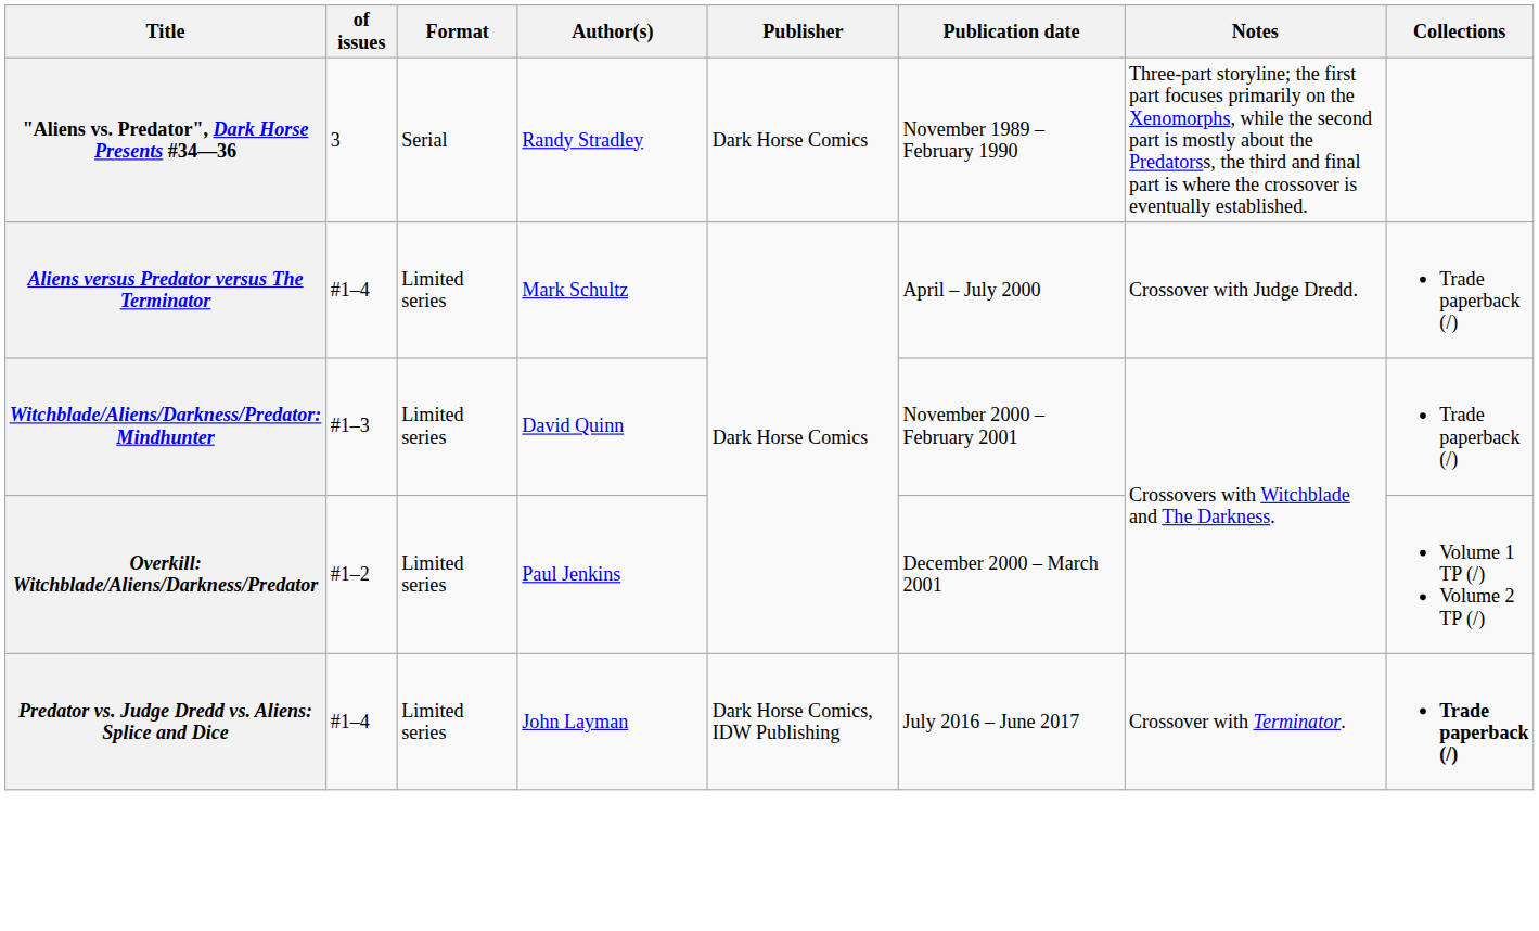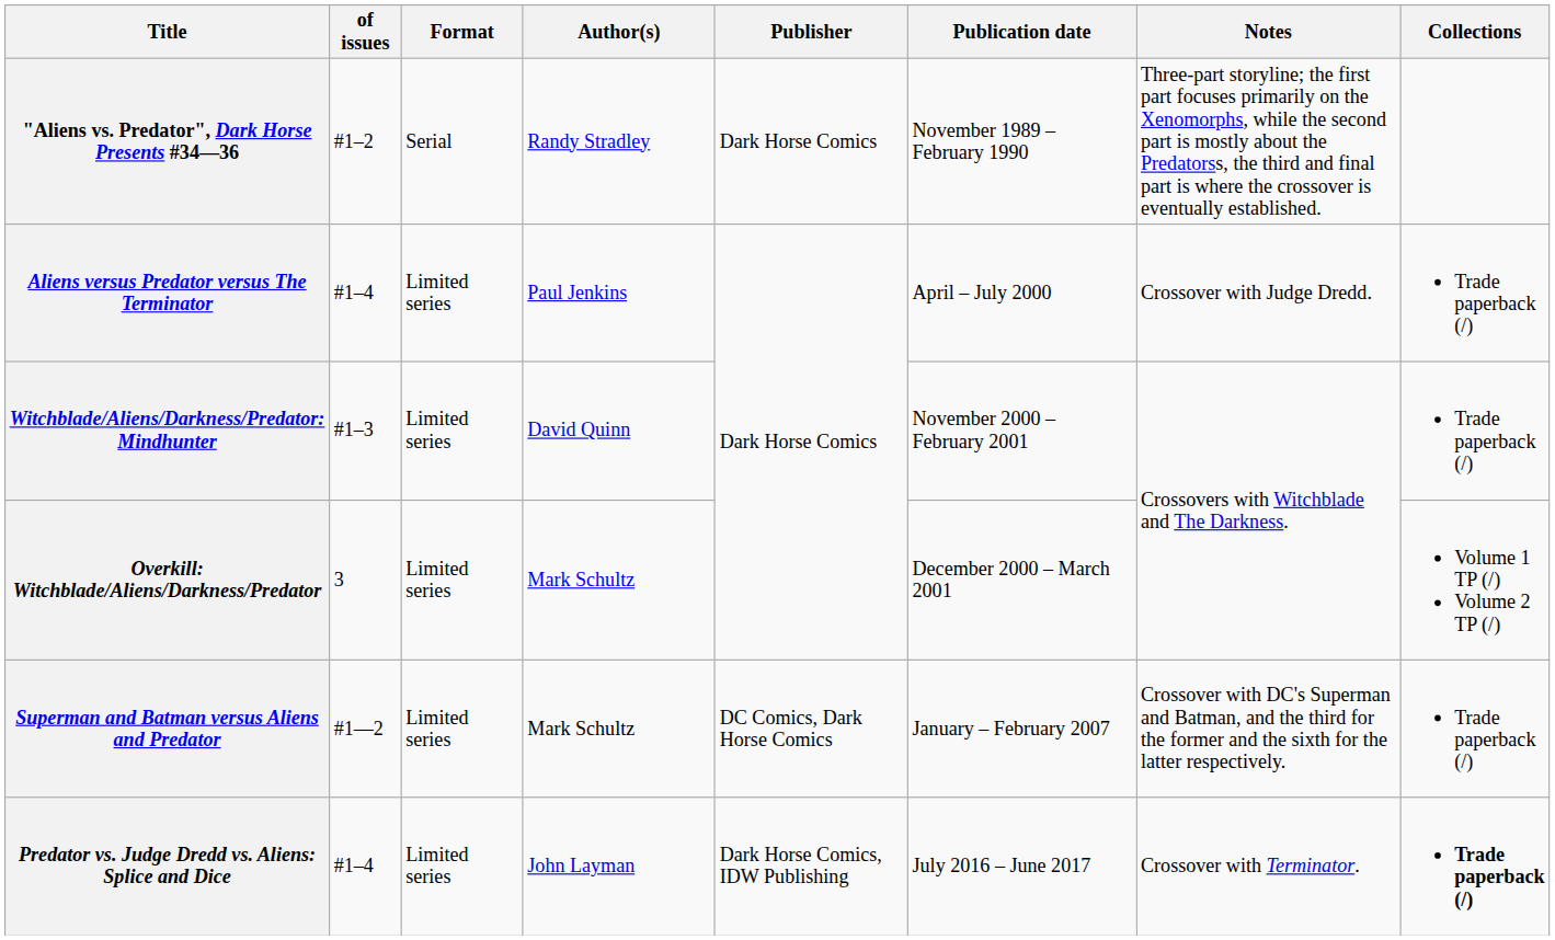 <table class="wikitable">
 <tr>
 <th>Title</th>
 <th style="width:40pt"> of issues</th>
 <th style="width:75pt">Format</th>
 <th style="width:125pt">Author(s)</th>
 <th style="width:125pt">Publisher</th>
 <th style="width:150pt">Publication date</th>
 <th style="width:175pt">Notes</th>
 <th>Collections</th>
 </tr>
 <tr>
 <th>"Aliens vs. Predator", <em><a href='#'>Dark Horse Presents</a></em> #34—36</th>
-<td>3</td>
+<td>#1–2</td>
 <td>Serial</td>
 <td><a href='#'>Randy Stradley</a></td>
 <td>Dark Horse Comics</td>
 <td>November 1989 – February 1990</td>
 <td>Three-part storyline; the first part focuses primarily on the <a href='#'>Xenomorphs</a>, while the second part is mostly about the <a href='#'>Predators</a>s, the third and final part is where the crossover is eventually established.</td>
 <td></td>
 </tr>
 <tr>
 <th><em><a href='#'>Aliens versus Predator versus The Terminator</a></em></th>
 <td>#1–4</td>
 <td>Limited series</td>
-<td><a href='#'>Mark Schultz</a></td>
+<td><a href='#'>Paul Jenkins</a></td>
 <td rowspan="3">Dark Horse Comics</td>
 <td>April – July 2000</td>
 <td>Crossover with Judge Dredd.</td>
 <td><br><ul><li>Trade paperback (/)</li></ul></td>
 </tr>
 <tr>
 <th><em><a href='#'>Witchblade/Aliens/Darkness/Predator: Mindhunter</a></em></th>
 <td>#1–3</td>
 <td>Limited series</td>
 <td><a href='#'>David Quinn</a></td>
 <td>November 2000 – February 2001</td>
 <td rowspan="2">Crossovers with <a href='#'>Witchblade</a> and <a href='#'>The Darkness</a>.</td>
 <td><br><ul><li>Trade paperback (/)</li></ul></td>
 </tr>
 <tr>
 <th><em>Overkill: Witchblade/Aliens/Darkness/Predator</em></th>
-<td>#1–2</td>
+<td>3</td>
 <td>Limited series</td>
-<td><a href='#'>Paul Jenkins</a></td>
+<td><a href='#'>Mark Schultz</a></td>
 <td>December 2000 – March 2001</td>
 <td><br><ul><li>Volume 1 TP (/)</li><li>Volume 2 TP (/)</li></ul></td>
+</tr>
+<tr>
+<th><em><a href='#'>Superman and Batman versus Aliens and Predator</a></em></th>
+<td>#1—2</td>
+<td>Limited series</td>
+<td>Mark Schultz</td>
+<td>DC Comics, Dark Horse Comics</td>
+<td>January – February 2007</td>
+<td>Crossover with DC's Superman and Batman, and the third for the former and the sixth for the latter respectively.</td>
+<td><br><ul><li>Trade paperback (/)</li></ul></td>
 </tr>
 <tr>
 <th><em>Predator vs. Judge Dredd vs. Aliens: Splice and Dice</em></th>
 <td>#1–4</td>
 <td>Limited series</td>
 <td><a href='#'>John Layman</a></td>
 <td>Dark Horse Comics, IDW Publishing</td>
 <td>July 2016 – June 2017</td>
 <td>Crossover with <em><a href='#'>Terminator</a></em>.</td>
 <td><strong><br><ul><li>Trade paperback (/)</li></ul></strong></td>
 </tr>
 </table>
